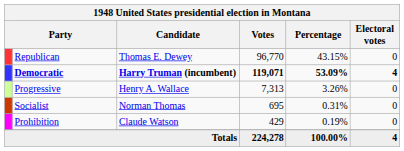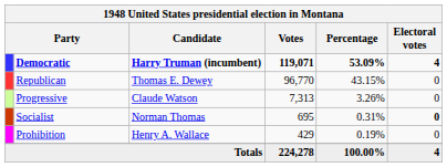 <table class="wikitable" style="font-size: 95%;">
 <tr>
 <th colspan="6">1948 United States presidential election in Montana</th>
 </tr>
 <tr>
 <th colspan="2" style="width: 15em">Party</th>
 <th style="width: 17em">Candidate</th>
 <th style="width: 5em">Votes</th>
 <th style="width: 7em">Percentage</th>
 <th style="width: 5em">Electoral votes</th>
 </tr>
 <tr>
+<th style="background-color:#3333FF; width: 3px"></th>
+<td style="width: 130px"><strong><a href='#'>Democratic</a></strong></td>
+<td><strong><a href='#'>Harry Truman</a> (incumbent)</strong></td>
+<td align="right"><strong>119,071</strong></td>
+<td align="right"><strong>53.09%</strong></td>
+<td align="right"><strong>4</strong></td>
+</tr>
+<tr>
 <th style="background-color:#FF3333; width: 3px"></th>
 <td style="width: 130px"><a href='#'>Republican</a></td>
 <td><a href='#'>Thomas E. Dewey</a></td>
 <td align="right">96,770</td>
 <td align="right">43.15%</td>
 <td align="right">0</td>
 </tr>
 <tr>
-<th style="background-color:#3333FF; width: 3px"></th>
-<td style="width: 130px"><strong><a href='#'>Democratic</a></strong></td>
-<td><strong><a href='#'>Harry Truman</a> (incumbent)</strong></td>
-<td align="right"><strong>119,071</strong></td>
-<td align="right"><strong>53.09%</strong></td>
-<td align="right"><strong>4</strong></td>
-</tr>
-<tr>
 <th style="background-color:#CCFF99; width: 3px"></th>
 <td style="width: 130px"><a href='#'>Progressive</a></td>
-<td><a href='#'>Henry A. Wallace</a></td>
+<td><a href='#'>Claude Watson</a></td>
 <td align="right">7,313</td>
 <td align="right">3.26%</td>
 <td align="right">0</td>
 </tr>
 <tr>
 <th style="background-color:#CD3700; width: 3px"></th>
 <td style="width: 130px"><a href='#'>Socialist</a></td>
 <td><a href='#'>Norman Thomas</a></td>
 <td align="right">695</td>
 <td align="right">0.31%</td>
-<td align="right">0</td>
+<td align="right"><strong>0</strong></td>
 </tr>
 <tr>
 <th style="background-color:#FF00FF; width: 3px"></th>
 <td style="width: 130px"><a href='#'>Prohibition</a></td>
-<td><a href='#'>Claude Watson</a></td>
+<td><a href='#'>Henry A. Wallace</a></td>
 <td align="right">429</td>
 <td align="right">0.19%</td>
 <td align="right">0</td>
 </tr>
 <tr>
 </tr>
 <tr bgcolor="#EEEEEE">
 <td colspan="3" align="right"><strong>Totals</strong></td>
 <td align="right"><strong>224,278</strong></td>
 <td align="right"><strong>100.00%</strong></td>
 <td align="right"><strong>4</strong></td>
 </tr>
 </table>
